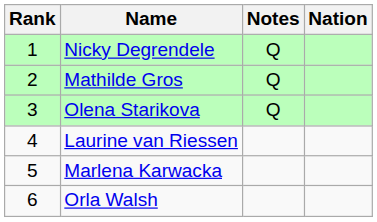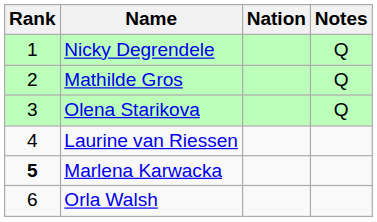 <table class="wikitable sortable" style="text-align:center">
 <tr>
 <th>Rank</th>
 <th>Name</th>
+<th>Nation</th>
 <th>Notes</th>
-<th>Nation</th>
 </tr>
 <tr bgcolor=bbffbb>
 <td>1</td>
 <td align=left><a href='#'>Nicky Degrendele</a></td>
+<td align=left></td>
 <td>Q</td>
-<td align=left></td>
 </tr>
 <tr bgcolor=bbffbb>
 <td>2</td>
 <td align=left><a href='#'>Mathilde Gros</a></td>
+<td align=left></td>
 <td>Q</td>
-<td align=left></td>
 </tr>
 <tr bgcolor=bbffbb>
 <td>3</td>
 <td align=left><a href='#'>Olena Starikova</a></td>
+<td align=left></td>
 <td>Q</td>
-<td align=left></td>
 </tr>
 <tr>
 <td>4</td>
 <td align=left><a href='#'>Laurine van Riessen</a></td>
+<td align=left></td>
 <td></td>
-<td align=left></td>
 </tr>
 <tr>
-<td>5</td>
+<td><strong>5</strong></td>
 <td align=left><a href='#'>Marlena Karwacka</a></td>
+<td align=left></td>
 <td></td>
-<td align=left></td>
 </tr>
 <tr>
 <td>6</td>
 <td align=left><a href='#'>Orla Walsh</a></td>
+<td align=left></td>
 <td></td>
-<td align=left></td>
 </tr>
 </table>
